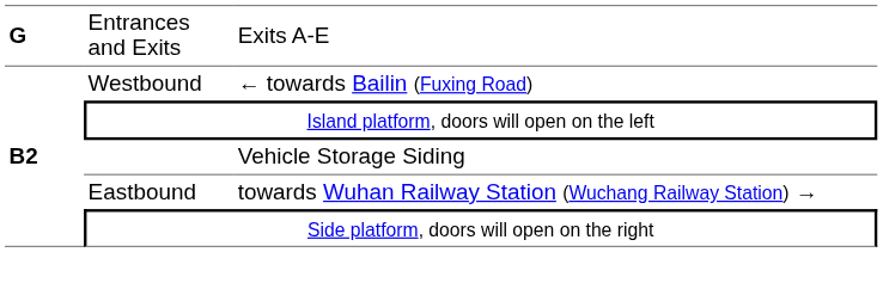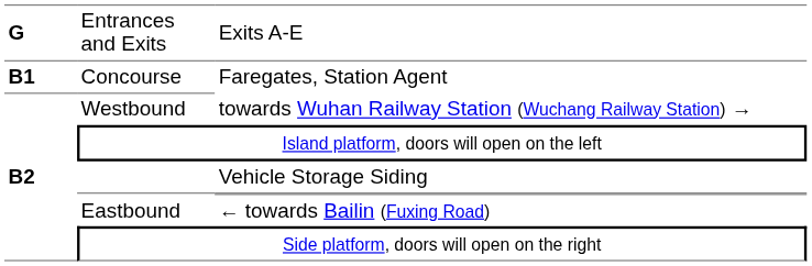 <table table border=0 cellspacing=0 cellpadding=3>
 <tr>
 <td style="border-top:solid 1px gray;border-bottom:solid 0px gray;" width=50><strong>G</strong></td>
 <td style="border-top:solid 1px gray;border-bottom:solid 0px gray;" width=100>Entrances and Exits</td>
 <td style="border-top:solid 1px gray;border-bottom:solid 0px gray;" width=450>Exits A-E</td>
 </tr>
 <tr>
+<td style="border-top:solid 1px gray;border-bottom:solid 0px gray;" width=50><strong>B1</strong></td>
+<td style="border-top:solid 1px gray;border-bottom:solid 0px gray;" width=100>Concourse</td>
+<td style="border-top:solid 1px gray;border-bottom:solid 0px gray;" width=450>Faregates, Station Agent</td>
+</tr>
+<tr>
 <td style="border-top:solid 1px gray;border-bottom:solid 1px gray;" rowspan=5><strong>B2</strong></td>
 <td style="border-top:solid 1px gray;border-bottom:solid 0px gray;">Westbound</td>
-<td style="border-top:solid 1px gray;border-bottom:solid 0px gray;">←  towards <a href='#'>Bailin</a> <small>(<a href='#'>Fuxing Road</a>)</small></td>
+<td style="border-bottom:solid 0px gray;"> towards <a href='#'>Wuhan Railway Station</a> <small>(<a href='#'>Wuchang Railway Station</a>)</small> →</td>
 </tr>
 <tr>
 <td style="border-right:solid 2px black;border-left:solid 2px black;border-top:solid 2px black;border-bottom:solid 2px black;text-align:center;" colspan=2><small><a href='#'>Island platform</a>, doors will open on the left</small></td>
 </tr>
 <tr>
 <td style="border-bottom:solid 1px gray;"></td>
 <td style="border-bottom:solid 1px gray;">Vehicle Storage Siding</td>
 </tr>
 <tr>
 <td style="border-bottom:solid 0px gray;">Eastbound</td>
-<td style="border-bottom:solid 0px gray;"> towards <a href='#'>Wuhan Railway Station</a> <small>(<a href='#'>Wuchang Railway Station</a>)</small> →</td>
+<td style="border-top:solid 1px gray;border-bottom:solid 0px gray;">←  towards <a href='#'>Bailin</a> <small>(<a href='#'>Fuxing Road</a>)</small></td>
 </tr>
 <tr>
 <td style="border-right:solid 2px black;border-left:solid 2px black;border-top:solid 2px black;border-bottom:solid 1px gray;text-align:center;" colspan=2><small><a href='#'>Side platform</a>, doors will open on the right</small></td>
 </tr>
 </table>
